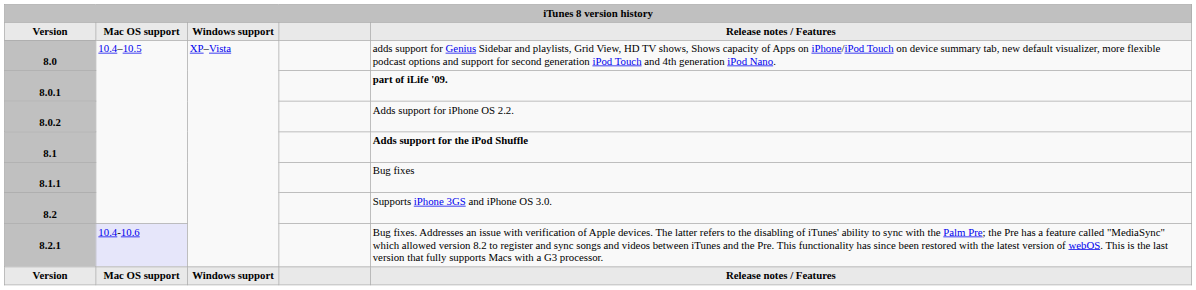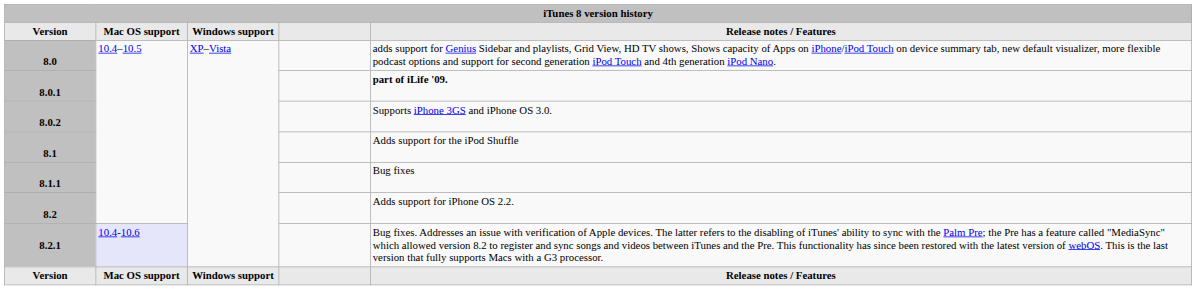 <table class="wikitable collapsible uncollapsed" style="width:100%; font-size:90%;">
 <tr>
 <th style="background:silver; text-align:center;" colspan="5">iTunes 8 version history</th>
 </tr>
 <tr>
 <th style="background:#e9e9e9; width:8em; text-align:center;">Version</th>
 <th style="background:#e9e9e9; width:8em; text-align:center;">Mac OS support</th>
 <th style="background:#e9e9e9; width:8em; text-align:center;">Windows support</th>
 <th style="background:#e9e9e9; width:8em; text-align:center;"></th>
 <th style="background:#e9e9e9; text-align:center;">Release notes / Features</th>
 </tr>
 <tr valign="top">
 <th style="background:silver; white-space:nowrap;"><br>8.0</th>
 <td rowspan=6><a href='#'>10.4</a>–<a href='#'>10.5</a></td>
 <td rowspan=7><a href='#'>XP</a>–<a href='#'>Vista</a></td>
 <td></td>
 <td>adds support for <a href='#'>Genius</a> Sidebar and playlists, Grid View, HD TV shows, Shows capacity of Apps on <a href='#'>iPhone</a>/<a href='#'>iPod Touch</a> on device summary tab, new default visualizer, more flexible podcast options and support for second generation <a href='#'>iPod Touch</a> and 4th generation <a href='#'>iPod Nano</a>.</td>
 </tr>
 <tr valign="top">
 <th style="background:silver; white-space:nowrap;"><br>8.0.1</th>
 <td></td>
 <td> <strong>part of iLife '09.</strong></td>
 </tr>
 <tr valign="top">
 <th style="background:silver; white-space:nowrap;"><br>8.0.2</th>
 <td></td>
-<td>Adds support for iPhone OS 2.2.</td>
+<td>Supports <a href='#'>iPhone 3GS</a> and iPhone OS 3.0.</td>
 </tr>
 <tr valign="top">
 <th style="background:silver; white-space:nowrap;"><br>8.1</th>
 <td></td>
-<td><strong>Adds support for the iPod Shuffle</strong></td>
+<td>Adds support for the iPod Shuffle</td>
 </tr>
 <tr valign="top">
 <th style="background:silver; white-space:nowrap;"><br>8.1.1</th>
 <td></td>
 <td>Bug fixes</td>
 </tr>
 <tr valign="top">
 <th style="background:silver; white-space:nowrap;"><br>8.2</th>
 <td></td>
-<td>Supports <a href='#'>iPhone 3GS</a> and iPhone OS 3.0.</td>
+<td>Adds support for iPhone OS 2.2.</td>
 </tr>
 <tr valign="top">
 <th style="background:silver; white-space:nowrap;"><br>8.2.1</th>
 <td rowspan=1 style="background: lavender;"><a href='#'>10.4</a>-<a href='#'>10.6</a></td>
 <td></td>
 <td>Bug fixes. Addresses an issue with verification of Apple devices. The latter refers to the disabling of iTunes' ability to sync with the <a href='#'>Palm Pre</a>; the Pre has a feature called "MediaSync" which allowed version 8.2 to register and sync songs and videos between iTunes and the Pre. This functionality has since been restored with the latest version of <a href='#'>webOS</a>. This is the last version that fully supports Macs with a G3 processor.</td>
 </tr>
 <tr class="sortbottom">
 <th style="background:#e9e9e9; width:8em; text-align:center;">Version</th>
 <th style="background:#e9e9e9; width:8em; text-align:center;">Mac OS support</th>
 <th style="background:#e9e9e9; width:8em; text-align:center;">Windows support</th>
 <th style="background:#e9e9e9; width:8em; text-align:center;"></th>
 <th style="background:#e9e9e9; text-align:center;">Release notes / Features</th>
 </tr>
 </table>
